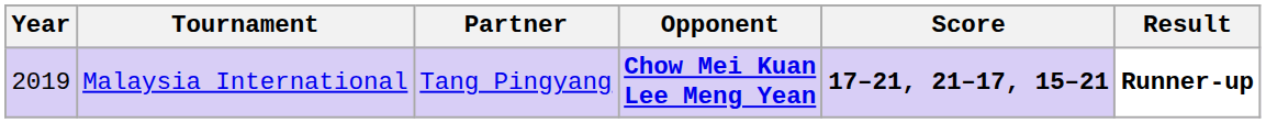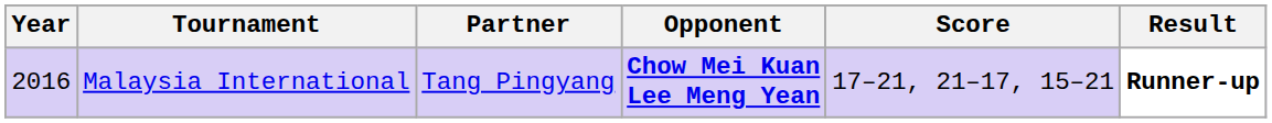 <table class="sortable wikitable" style="font-size: 90%;">
 <tr>
 <th>Year</th>
 <th>Tournament</th>
 <th>Partner</th>
 <th>Opponent</th>
 <th>Score</th>
 <th>Result</th>
 </tr>
 <tr style="background:#D8CEF6">
-<td align="center">2019</td>
+<td align="center">2016</td>
 <td align="left"><a href='#'>Malaysia International</a></td>
 <td align="left"> <a href='#'>Tang Pingyang</a></td>
 <td align="left"><strong> <a href='#'>Chow Mei Kuan</a> <br>  <a href='#'>Lee Meng Yean</a></strong></td>
-<td align="left"><strong>17–21, 21–17, 15–21</strong></td>
+<td align="left">17–21, 21–17, 15–21</td>
 <td style="text-align:left; background:white"> <strong>Runner-up</strong></td>
 </tr>
 </table>
